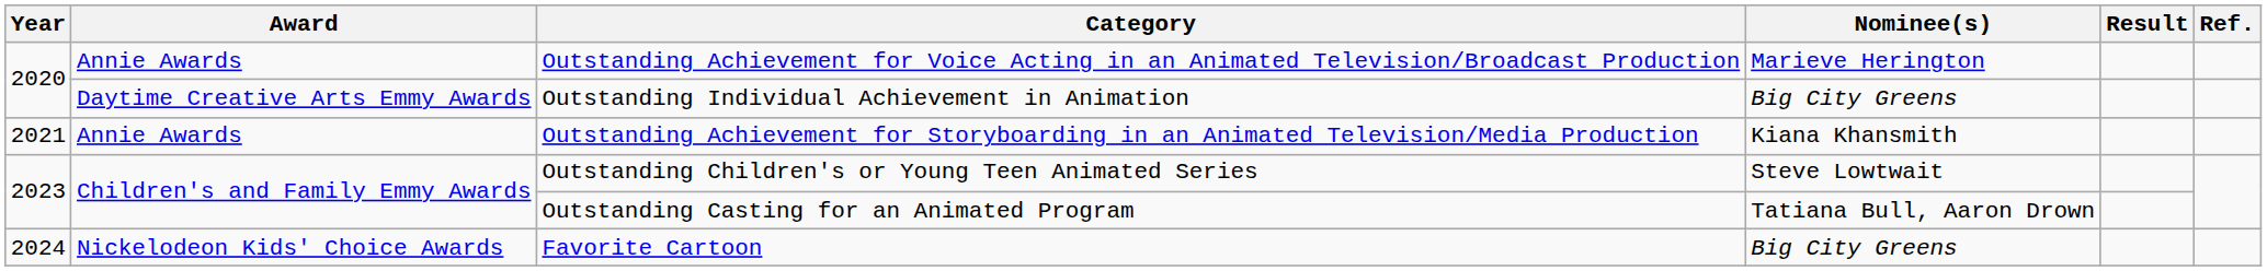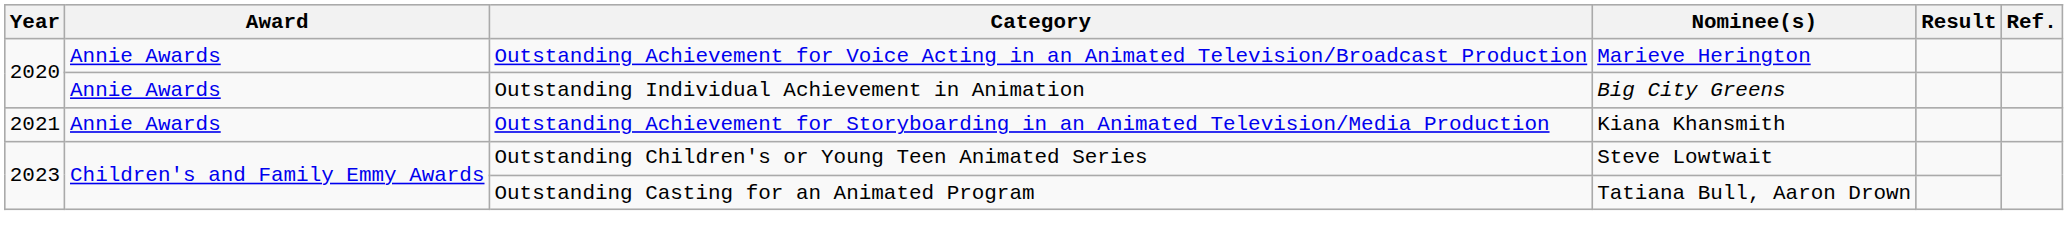 <table class="wikitable">
 <tr>
 <th><strong>Year</strong></th>
 <th>Award</th>
 <th>Category</th>
 <th>Nominee(s)</th>
 <th>Result</th>
 <th>Ref.</th>
 </tr>
 <tr>
 <td rowspan="2">2020</td>
 <td><a href='#'>Annie Awards</a></td>
 <td><a href='#'>Outstanding Achievement for Voice Acting in an Animated Television/Broadcast Production</a></td>
 <td><a href='#'>Marieve Herington</a></td>
 <td></td>
 <td style="text-align:center;"></td>
 </tr>
 <tr>
-<td><a href='#'>Daytime Creative Arts Emmy Awards</a></td>
+<td><a href='#'>Annie Awards</a></td>
 <td>Outstanding Individual Achievement in Animation</td>
 <td><em>Big City Greens</em></td>
 <td></td>
 <td style="text-align:center;"></td>
 </tr>
 <tr>
 <td>2021</td>
 <td><a href='#'>Annie Awards</a></td>
 <td><a href='#'>Outstanding Achievement for Storyboarding in an Animated Television/Media Production</a></td>
 <td>Kiana Khansmith</td>
 <td></td>
 <td style="text-align:center;"></td>
 </tr>
 <tr>
 <td rowspan="2">2023</td>
 <td rowspan="2"><a href='#'>Children's and Family Emmy Awards</a></td>
 <td>Outstanding Children's or Young Teen Animated Series</td>
 <td>Steve Lowtwait</td>
 <td></td>
 <td rowspan="2" style="text-align:center;"></td>
 </tr>
 <tr>
 <td>Outstanding Casting for an Animated Program</td>
 <td>Tatiana Bull, Aaron Drown</td>
 <td></td>
 </tr>
-<tr>
-<td>2024</td>
-<td><a href='#'>Nickelodeon Kids' Choice Awards</a></td>
-<td><a href='#'>Favorite Cartoon</a></td>
-<td><em>Big City Greens</em></td>
-<td></td>
-<td style="text-align:center;"></td>
-</tr>
 </table>
